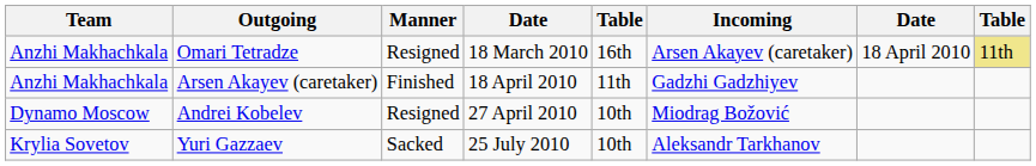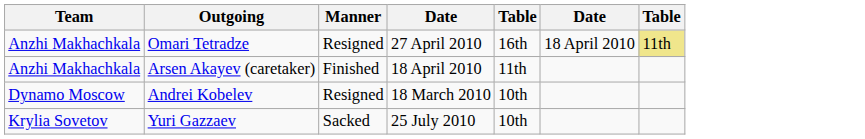 <table class="wikitable">
 <tr>
 <th>Team</th>
 <th>Outgoing</th>
 <th>Manner</th>
 <th>Date</th>
 <th>Table</th>
-<th>Incoming</th>
 <th>Date</th>
 <th>Table</th>
 </tr>
 <tr>
 <td><a href='#'>Anzhi Makhachkala</a></td>
 <td> <a href='#'>Omari Tetradze</a></td>
 <td>Resigned</td>
-<td>18 March 2010</td>
+<td>27 April 2010</td>
 <td>16th</td>
-<td> <a href='#'>Arsen Akayev</a> (caretaker)</td>
 <td>18 April 2010</td>
 <td style="background: khaki;">11th</td>
 </tr>
 <tr>
 <td><a href='#'>Anzhi Makhachkala</a></td>
 <td> <a href='#'>Arsen Akayev</a> (caretaker)</td>
 <td>Finished</td>
 <td>18 April 2010</td>
 <td>11th</td>
-<td> <a href='#'>Gadzhi Gadzhiyev</a></td>
 <td></td>
 <td></td>
 </tr>
 <tr>
 <td><a href='#'>Dynamo Moscow</a></td>
 <td> <a href='#'>Andrei Kobelev</a></td>
 <td>Resigned</td>
-<td>27 April 2010</td>
+<td>18 March 2010</td>
 <td>10th</td>
-<td> <a href='#'>Miodrag Božović</a></td>
 <td></td>
 <td></td>
 </tr>
 <tr>
 <td><a href='#'>Krylia Sovetov</a></td>
 <td> <a href='#'>Yuri Gazzaev</a></td>
 <td>Sacked</td>
 <td>25 July 2010</td>
 <td>10th</td>
-<td> <a href='#'>Aleksandr Tarkhanov</a></td>
 <td></td>
 <td></td>
 </tr>
 </table>
